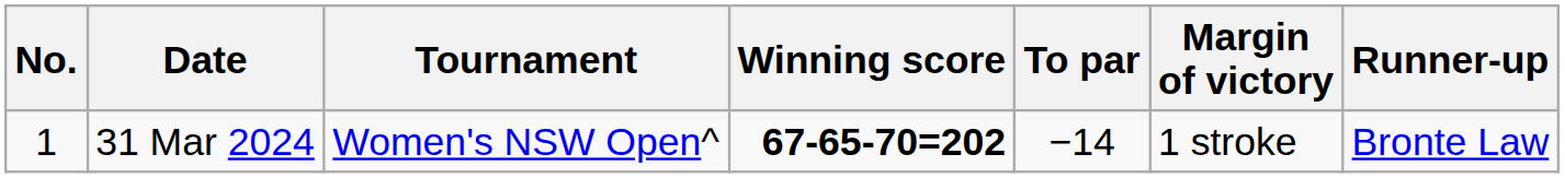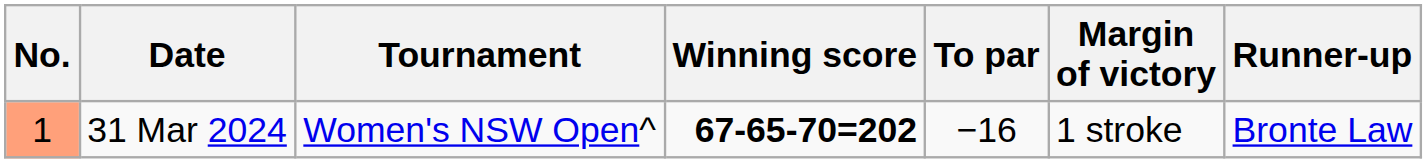 <table class="wikitable" style="font-size:95%;">
 <tr>
 <th>No.</th>
 <th>Date</th>
 <th>Tournament</th>
 <th>Winning score</th>
 <th>To par</th>
 <th>Margin<br>of victory</th>
 <th>Runner-up</th>
 </tr>
 <tr>
-<td align=center>1</td>
+<td align=center style="background: lightsalmon;">1</td>
 <td align=right>31 Mar <a href='#'>2024</a></td>
 <td><a href='#'>Women's NSW Open</a>^</td>
 <td align=right><strong>67-65-70=202</strong></td>
-<td align=center>−14</td>
+<td align=center>−16</td>
 <td>1 stroke</td>
 <td> <a href='#'>Bronte Law</a></td>
 </tr>
 </table>
